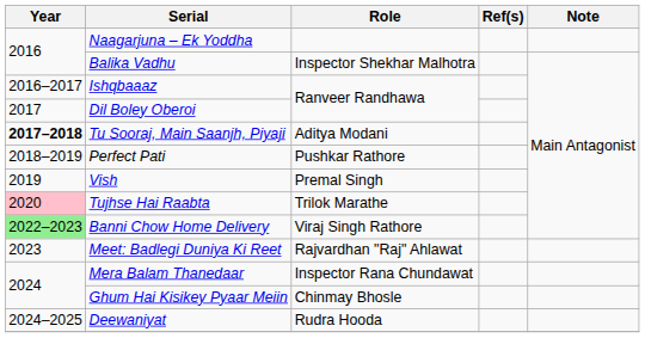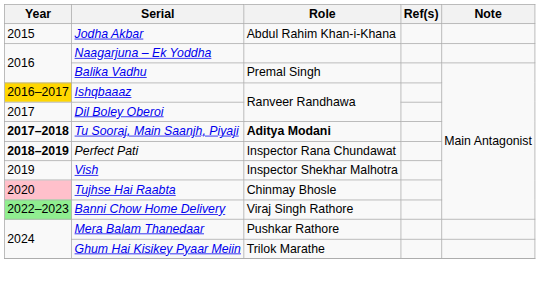 <table class="wikitable sortable">
 <tr>
 <th>Year</th>
 <th>Serial</th>
 <th>Role</th>
 <th>Ref(s)</th>
 <th>Note</th>
+</tr>
+<tr>
+<td>2015</td>
+<td><em><a href='#'>Jodha Akbar</a></em></td>
+<td>Abdul Rahim Khan-i-Khana</td>
+<td></td>
+<td></td>
 </tr>
 <tr>
 <td rowspan="2">2016</td>
 <td><em><a href='#'>Naagarjuna – Ek Yoddha</a></em></td>
 <td></td>
 <td></td>
 <td></td>
 </tr>
 <tr>
 <td><em><a href='#'>Balika Vadhu</a></em></td>
-<td>Inspector Shekhar Malhotra</td>
+<td>Premal Singh</td>
 <td></td>
 <td rowspan="8">Main Antagonist</td>
 </tr>
 <tr>
-<td>2016–2017</td>
+<td style="background: gold;">2016–2017</td>
 <td><em><a href='#'>Ishqbaaaz</a></em></td>
 <td rowspan="2">Ranveer Randhawa</td>
 <td> </td>
 </tr>
 <tr>
 <td>2017</td>
 <td><em><a href='#'>Dil Boley Oberoi</a></em></td>
 <td></td>
 </tr>
 <tr>
 <td><strong>2017–2018</strong></td>
 <td><em><a href='#'>Tu Sooraj, Main Saanjh, Piyaji</a></em></td>
-<td>Aditya Modani</td>
+<td><strong>Aditya Modani</strong></td>
 <td></td>
 </tr>
 <tr>
-<td>2018–2019</td>
+<td><strong>2018–2019</strong></td>
 <td><em>Perfect Pati</em></td>
-<td>Pushkar Rathore</td>
+<td>Inspector Rana Chundawat</td>
 <td></td>
 </tr>
 <tr>
 <td>2019</td>
 <td><em><a href='#'> Vish</a></em></td>
-<td>Premal Singh</td>
+<td>Inspector Shekhar Malhotra</td>
 <td></td>
 </tr>
 <tr>
 <td style="background: pink;">2020</td>
 <td><em><a href='#'>Tujhse Hai Raabta</a></em></td>
-<td>Trilok Marathe</td>
+<td>Chinmay Bhosle</td>
 <td></td>
 </tr>
 <tr>
 <td style="background: lightgreen;">2022–2023</td>
 <td><em><a href='#'>Banni Chow Home Delivery</a></em></td>
 <td>Viraj Singh Rathore</td>
 <td></td>
 </tr>
 <tr>
-<td>2023</td>
-<td><em><a href='#'>Meet: Badlegi Duniya Ki Reet</a></em></td>
-<td>Rajvardhan "Raj" Ahlawat</td>
-<td></td>
-<td></td>
-</tr>
-<tr>
 <td rowspan="2">2024</td>
 <td><em><a href='#'>Mera Balam Thanedaar</a></em></td>
-<td>Inspector Rana Chundawat</td>
+<td>Pushkar Rathore</td>
 <td></td>
 <td></td>
 </tr>
 <tr>
 <td><em><a href='#'>Ghum Hai Kisikey Pyaar Meiin</a></em></td>
-<td>Chinmay Bhosle</td>
-<td></td>
-<td></td>
-</tr>
-<tr>
-<td>2024–2025</td>
-<td><em><a href='#'>Deewaniyat</a></em></td>
-<td>Rudra Hooda</td>
+<td>Trilok Marathe</td>
 <td></td>
 <td></td>
 </tr>
 <tr>
 </tr>
 </table>
